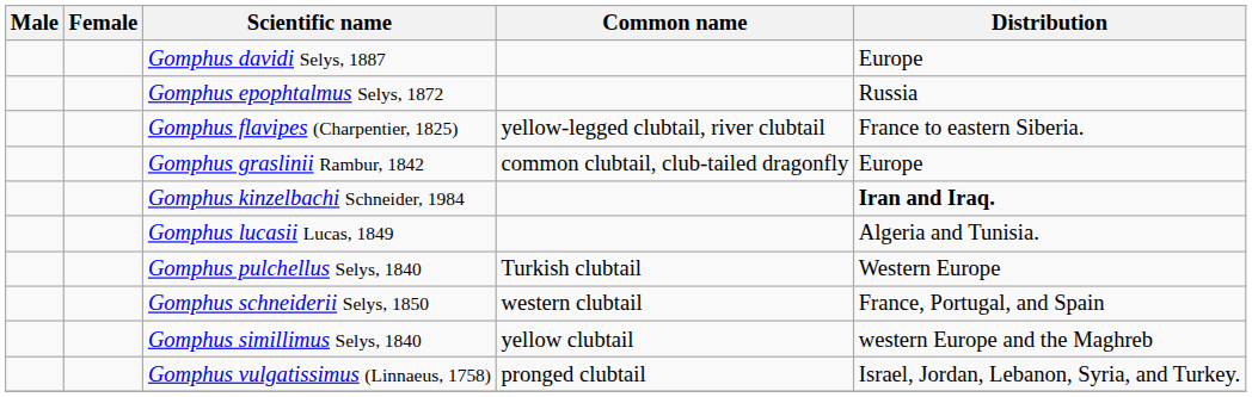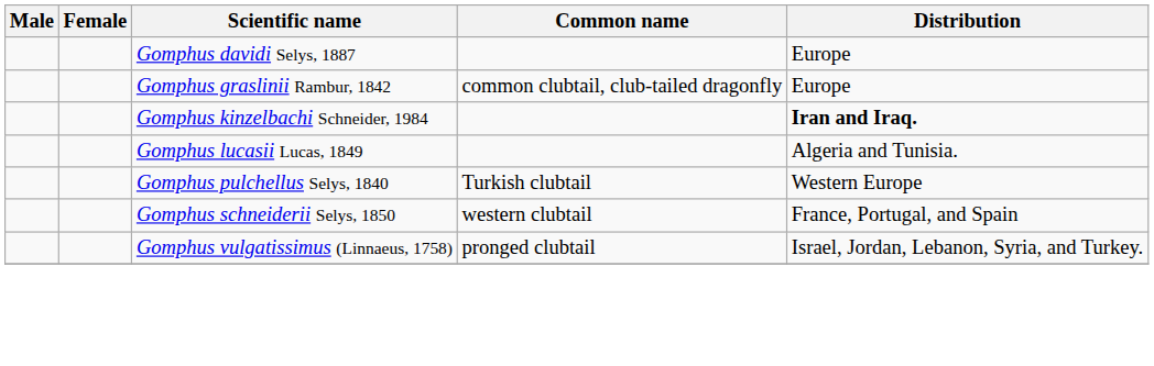 <table class="wikitable collapsible">
 <tr>
 <th>Male</th>
 <th>Female</th>
 <th>Scientific name</th>
 <th>Common name</th>
 <th>Distribution</th>
 </tr>
 <tr>
 <td></td>
 <td></td>
 <td><em><a href='#'>Gomphus davidi</a></em> <small>Selys, 1887</small></td>
 <td></td>
 <td>Europe</td>
-</tr>
-<tr>
-<td></td>
-<td></td>
-<td><em><a href='#'>Gomphus epophtalmus</a></em> <small>Selys, 1872</small></td>
-<td></td>
-<td>Russia</td>
-</tr>
-<tr>
-<td></td>
-<td></td>
-<td><em><a href='#'>Gomphus flavipes</a></em> <small>(Charpentier, 1825)</small></td>
-<td>yellow-legged clubtail, river clubtail</td>
-<td>France to eastern Siberia.</td>
 </tr>
 <tr>
 <td></td>
 <td></td>
 <td><em><a href='#'>Gomphus graslinii</a></em> <small>Rambur, 1842</small></td>
 <td>common clubtail, club-tailed dragonfly</td>
 <td>Europe</td>
 </tr>
 <tr>
 <td></td>
 <td></td>
 <td><em><a href='#'>Gomphus kinzelbachi</a></em> <small>Schneider, 1984</small></td>
 <td></td>
 <td><strong>Iran and Iraq.</strong></td>
 </tr>
 <tr>
 <td></td>
 <td></td>
 <td><em><a href='#'>Gomphus lucasii</a></em> <small>Lucas, 1849</small></td>
 <td></td>
 <td>Algeria and Tunisia.</td>
 </tr>
 <tr>
 <td></td>
 <td></td>
 <td><em><a href='#'>Gomphus pulchellus</a></em> <small>Selys, 1840</small></td>
 <td>Turkish clubtail</td>
 <td>Western Europe</td>
 </tr>
 <tr>
 <td></td>
 <td></td>
 <td><em><a href='#'>Gomphus schneiderii</a></em> <small>Selys, 1850</small></td>
 <td>western clubtail</td>
 <td>France, Portugal, and Spain</td>
 </tr>
 <tr>
 <td></td>
 <td></td>
-<td><em><a href='#'>Gomphus simillimus</a></em> <small>Selys, 1840</small></td>
-<td>yellow clubtail</td>
-<td>western Europe and the Maghreb</td>
-</tr>
-<tr>
-<td></td>
-<td></td>
 <td><em><a href='#'>Gomphus vulgatissimus</a></em> <small>(Linnaeus, 1758)</small></td>
 <td>pronged clubtail</td>
 <td>Israel, Jordan, Lebanon, Syria, and Turkey.</td>
 </tr>
 <tr>
 </tr>
 </table>
